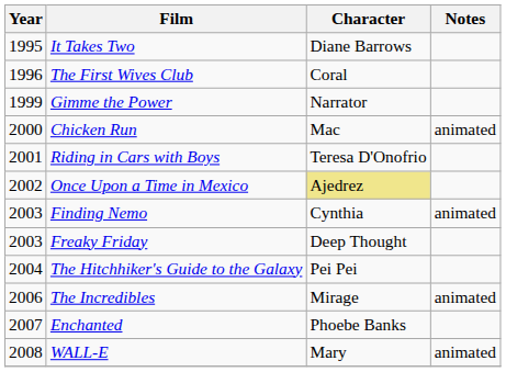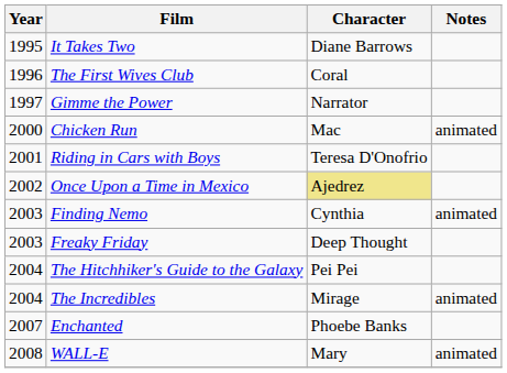 <table class="wikitable" style="font-size: 95%;">
 <tr>
 <th>Year</th>
 <th>Film</th>
 <th>Character</th>
 <th>Notes</th>
 </tr>
 <tr>
 <td>1995</td>
 <td><em><a href='#'>It Takes Two</a></em></td>
 <td>Diane Barrows</td>
 <td></td>
 </tr>
 <tr>
 <td>1996</td>
 <td><em><a href='#'>The First Wives Club</a></em></td>
 <td>Coral</td>
 <td></td>
 </tr>
 <tr>
-<td>1999</td>
+<td>1997</td>
 <td><em><a href='#'>Gimme the Power</a></em></td>
 <td>Narrator</td>
 <td></td>
 </tr>
 <tr>
 <td>2000</td>
 <td><em><a href='#'>Chicken Run</a></em></td>
 <td>Mac</td>
 <td>animated</td>
 </tr>
 <tr>
 <td>2001</td>
 <td><em><a href='#'>Riding in Cars with Boys</a></em></td>
 <td>Teresa D'Onofrio</td>
 <td></td>
 </tr>
 <tr>
 <td>2002</td>
 <td><em><a href='#'>Once Upon a Time in Mexico</a></em></td>
 <td style="background: khaki;">Ajedrez</td>
 <td></td>
 </tr>
 <tr>
 <td>2003</td>
 <td><em><a href='#'>Finding Nemo</a></em></td>
 <td>Cynthia</td>
 <td>animated</td>
 </tr>
 <tr>
 <td>2003</td>
 <td><em><a href='#'>Freaky Friday</a></em></td>
 <td>Deep Thought</td>
 <td></td>
 </tr>
 <tr>
 <td>2004</td>
 <td><em><a href='#'>The Hitchhiker's Guide to the Galaxy</a></em></td>
 <td>Pei Pei</td>
 <td></td>
 </tr>
 <tr>
-<td>2006</td>
+<td>2004</td>
 <td><em><a href='#'>The Incredibles</a></em></td>
 <td>Mirage</td>
 <td>animated</td>
 </tr>
 <tr>
 <td>2007</td>
 <td><em><a href='#'>Enchanted</a></em></td>
 <td>Phoebe Banks</td>
 <td></td>
 </tr>
 <tr>
 <td>2008</td>
 <td><em><a href='#'>WALL-E</a></em></td>
 <td>Mary</td>
 <td>animated</td>
 </tr>
 <tr>
 </tr>
 </table>
